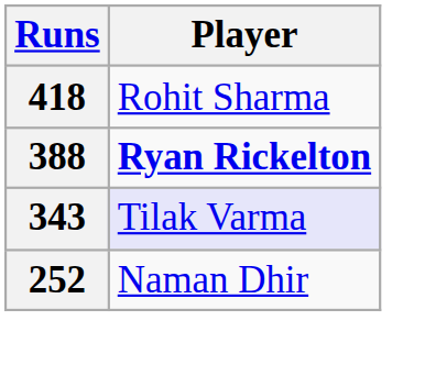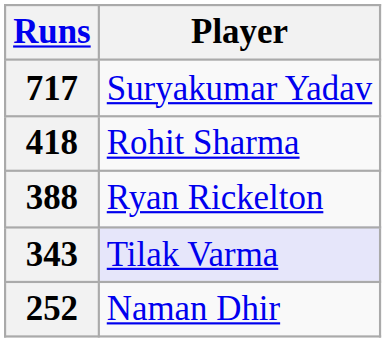 <table class="wikitable">
 <tr>
 <th scope=col><a href='#'>Runs</a></th>
 <th scope=col>Player</th>
+</tr>
+<tr>
+<th scope=row>717</th>
+<td><a href='#'>Suryakumar Yadav</a></td>
 </tr>
 <tr>
 <th scope=row>418</th>
 <td><a href='#'>Rohit Sharma</a></td>
 </tr>
 <tr>
 <th scope=row>388</th>
-<td><strong><a href='#'>Ryan Rickelton</a></strong></td>
+<td><a href='#'>Ryan Rickelton</a></td>
 </tr>
 <tr>
 <th scope=row>343</th>
 <td style="background: lavender;"><a href='#'>Tilak Varma</a></td>
 </tr>
 <tr>
 <th scope=row>252</th>
 <td><a href='#'>Naman Dhir</a></td>
 </tr>
 </table>
